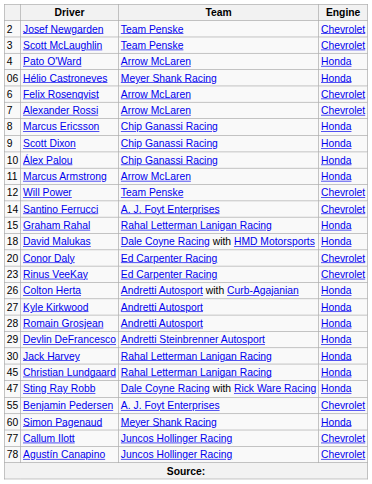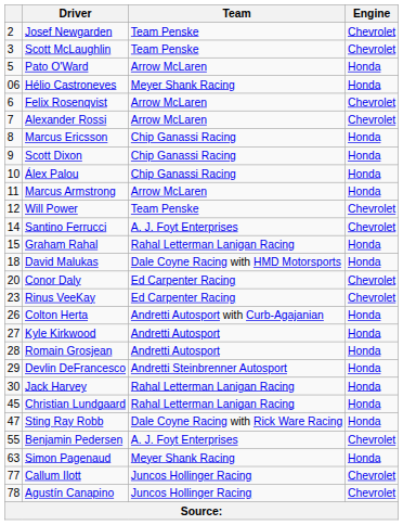 <table class="wikitable" style="font-size: 95%;">
 <tr>
 <th align=center></th>
 <th>Driver</th>
 <th>Team</th>
 <th>Engine</th>
 </tr>
 <tr>
 <td>2</td>
 <td> <a href='#'>Josef Newgarden</a> <strong></strong></td>
 <td><a href='#'>Team Penske</a></td>
 <td><a href='#'>Chevrolet</a></td>
 </tr>
 <tr>
 <td>3</td>
 <td> <a href='#'>Scott McLaughlin</a></td>
 <td><a href='#'>Team Penske</a></td>
 <td><a href='#'>Chevrolet</a></td>
 </tr>
 <tr>
-<td>4</td>
+<td>5</td>
 <td> <a href='#'>Pato O'Ward</a></td>
 <td><a href='#'>Arrow McLaren</a></td>
 <td><a href='#'>Honda</a></td>
 </tr>
 <tr>
 <td>06</td>
 <td> <a href='#'>Hélio Castroneves</a> <strong></strong></td>
 <td><a href='#'>Meyer Shank Racing</a></td>
 <td><a href='#'>Honda</a></td>
 </tr>
 <tr>
 <td>6</td>
 <td> <a href='#'>Felix Rosenqvist</a></td>
 <td><a href='#'>Arrow McLaren</a></td>
 <td><a href='#'>Chevrolet</a></td>
 </tr>
 <tr>
 <td>7</td>
 <td> <a href='#'>Alexander Rossi</a> <strong></strong></td>
 <td><a href='#'>Arrow McLaren</a></td>
 <td><a href='#'>Chevrolet</a></td>
 </tr>
 <tr>
 <td>8</td>
 <td> <a href='#'>Marcus Ericsson</a></td>
 <td><a href='#'>Chip Ganassi Racing</a></td>
 <td><a href='#'>Honda</a></td>
 </tr>
 <tr>
 <td>9</td>
 <td> <a href='#'>Scott Dixon</a> <strong></strong></td>
 <td><a href='#'>Chip Ganassi Racing</a></td>
 <td><a href='#'>Honda</a></td>
 </tr>
 <tr>
 <td>10</td>
 <td> <a href='#'>Álex Palou</a></td>
 <td><a href='#'>Chip Ganassi Racing</a></td>
 <td><a href='#'>Honda</a></td>
 </tr>
 <tr>
 <td>11</td>
 <td> <a href='#'>Marcus Armstrong</a>  <strong></strong></td>
 <td><a href='#'>Arrow McLaren</a></td>
 <td><a href='#'>Honda</a></td>
 </tr>
 <tr>
 <td>12</td>
 <td> <a href='#'>Will Power</a> <strong></strong></td>
 <td><a href='#'>Team Penske</a></td>
 <td><a href='#'>Chevrolet</a></td>
 </tr>
 <tr>
 <td>14</td>
 <td> <a href='#'>Santino Ferrucci</a></td>
 <td><a href='#'>A. J. Foyt Enterprises</a></td>
 <td><a href='#'>Chevrolet</a></td>
 </tr>
 <tr>
 <td>15</td>
 <td> <a href='#'>Graham Rahal</a></td>
 <td><a href='#'>Rahal Letterman Lanigan Racing</a></td>
 <td><a href='#'>Honda</a></td>
 </tr>
 <tr>
 <td>18</td>
 <td> <a href='#'>David Malukas</a></td>
 <td><a href='#'>Dale Coyne Racing</a> with <a href='#'>HMD Motorsports</a></td>
 <td><a href='#'>Honda</a></td>
 </tr>
 <tr>
 <td>20</td>
 <td> <a href='#'>Conor Daly</a></td>
 <td><a href='#'>Ed Carpenter Racing</a></td>
 <td><a href='#'>Chevrolet</a></td>
 </tr>
 <tr>
 <td>23</td>
 <td> <a href='#'>Rinus VeeKay</a></td>
 <td><a href='#'>Ed Carpenter Racing</a></td>
 <td><a href='#'>Chevrolet</a></td>
 </tr>
 <tr>
 <td>26</td>
 <td> <a href='#'>Colton Herta</a> <strong></strong></td>
 <td><a href='#'>Andretti Autosport</a> with <a href='#'>Curb-Agajanian</a></td>
 <td><a href='#'>Honda</a></td>
 </tr>
 <tr>
 <td>27</td>
 <td> <a href='#'>Kyle Kirkwood</a></td>
 <td><a href='#'>Andretti Autosport</a></td>
 <td><a href='#'>Honda</a></td>
 </tr>
 <tr>
 <td>28</td>
 <td> <a href='#'>Romain Grosjean</a></td>
 <td><a href='#'>Andretti Autosport</a></td>
 <td><a href='#'>Honda</a></td>
 </tr>
 <tr>
 <td>29</td>
 <td> <a href='#'>Devlin DeFrancesco</a></td>
 <td><a href='#'>Andretti Steinbrenner Autosport</a></td>
 <td><a href='#'>Honda</a></td>
 </tr>
 <tr>
 <td>30</td>
 <td> <a href='#'>Jack Harvey</a></td>
 <td><a href='#'>Rahal Letterman Lanigan Racing</a></td>
 <td><a href='#'>Honda</a></td>
 </tr>
 <tr>
 <td>45</td>
 <td> <a href='#'>Christian Lundgaard</a></td>
 <td><a href='#'>Rahal Letterman Lanigan Racing</a></td>
 <td><a href='#'>Honda</a></td>
 </tr>
 <tr>
 <td>47</td>
 <td> <a href='#'>Sting Ray Robb</a> <strong></strong></td>
 <td><a href='#'>Dale Coyne Racing</a> with <a href='#'>Rick Ware Racing</a></td>
 <td><a href='#'>Honda</a></td>
 </tr>
 <tr>
 <td>55</td>
 <td> <a href='#'>Benjamin Pedersen</a> <strong></strong></td>
 <td><a href='#'>A. J. Foyt Enterprises</a></td>
 <td><a href='#'>Chevrolet</a></td>
 </tr>
 <tr>
-<td>60</td>
+<td>63</td>
 <td> <a href='#'>Simon Pagenaud</a> <strong></strong></td>
 <td><a href='#'>Meyer Shank Racing</a></td>
 <td><a href='#'>Honda</a></td>
 </tr>
 <tr>
 <td>77</td>
 <td> <a href='#'>Callum Ilott</a></td>
 <td><a href='#'>Juncos Hollinger Racing</a></td>
 <td><a href='#'>Chevrolet</a></td>
 </tr>
 <tr>
 <td>78</td>
 <td> <a href='#'>Agustín Canapino</a> <strong></strong></td>
 <td><a href='#'>Juncos Hollinger Racing</a></td>
 <td><a href='#'>Chevrolet</a></td>
 </tr>
 <tr>
 <th colspan=4>Source:</th>
 </tr>
 </table>
